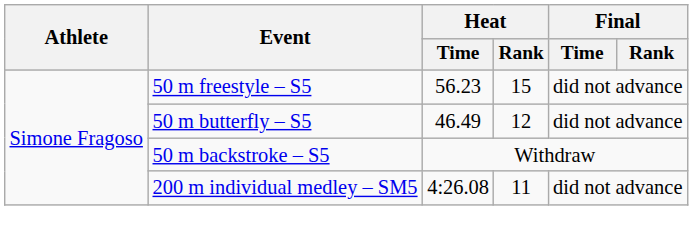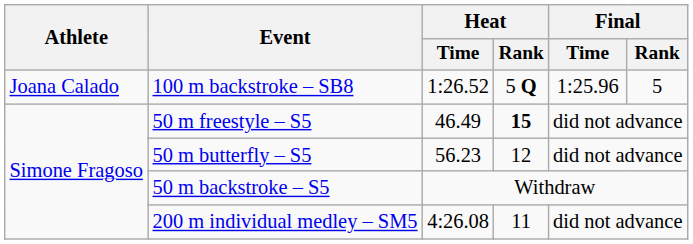 <table class=wikitable style="font-size:90%; text-align:center;">
 <tr>
 <th rowspan="2">Athlete</th>
 <th rowspan="2">Event</th>
 <th colspan="2">Heat</th>
 <th colspan="2">Final</th>
 </tr>
 <tr style="font-size:95%">
 <th>Time</th>
 <th>Rank</th>
 <th>Time</th>
 <th>Rank</th>
 </tr>
 <tr>
+<td align=left><a href='#'>Joana Calado</a></td>
+<td align=left><a href='#'>100 m backstroke – SB8</a></td>
+<td>1:26.52</td>
+<td>5 <strong>Q</strong></td>
+<td>1:25.96</td>
+<td>5</td>
+</tr>
+<tr>
 <td align=left rowspan=4><a href='#'>Simone Fragoso</a></td>
 <td align=left><a href='#'>50 m freestyle – S5</a></td>
-<td>56.23</td>
-<td>15</td>
+<td>46.49</td>
+<td><strong>15</strong></td>
 <td colspan=2>did not advance</td>
 </tr>
 <tr>
 <td align=left><a href='#'>50 m butterfly – S5</a></td>
-<td>46.49</td>
+<td>56.23</td>
 <td>12</td>
 <td colspan=2>did not advance</td>
 </tr>
 <tr>
 <td align=left><a href='#'>50 m backstroke – S5</a></td>
 <td colspan=4>Withdraw</td>
 </tr>
 <tr>
 <td align=left><a href='#'>200 m individual medley – SM5</a></td>
 <td>4:26.08</td>
 <td>11</td>
 <td colspan=2>did not advance</td>
 </tr>
 </table>
